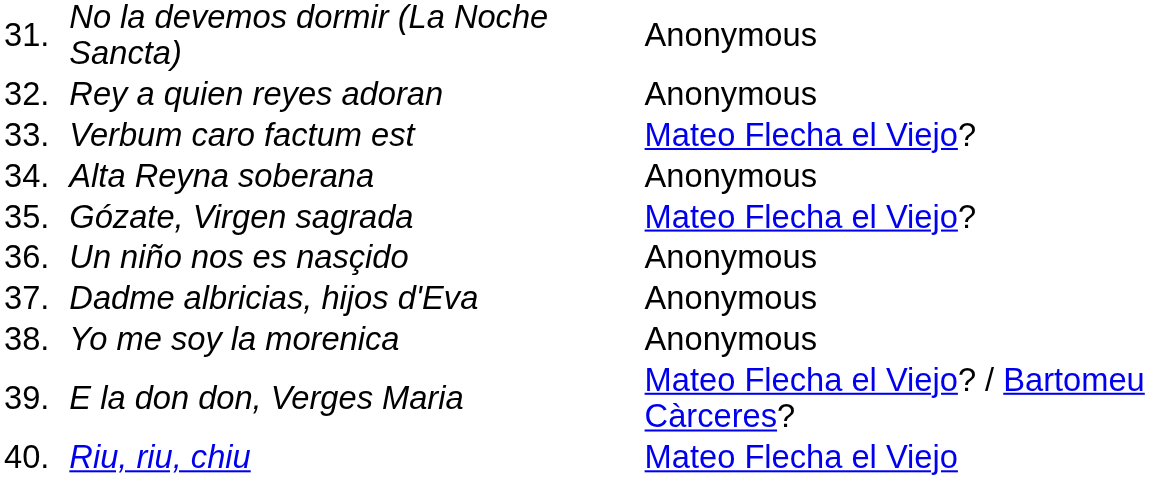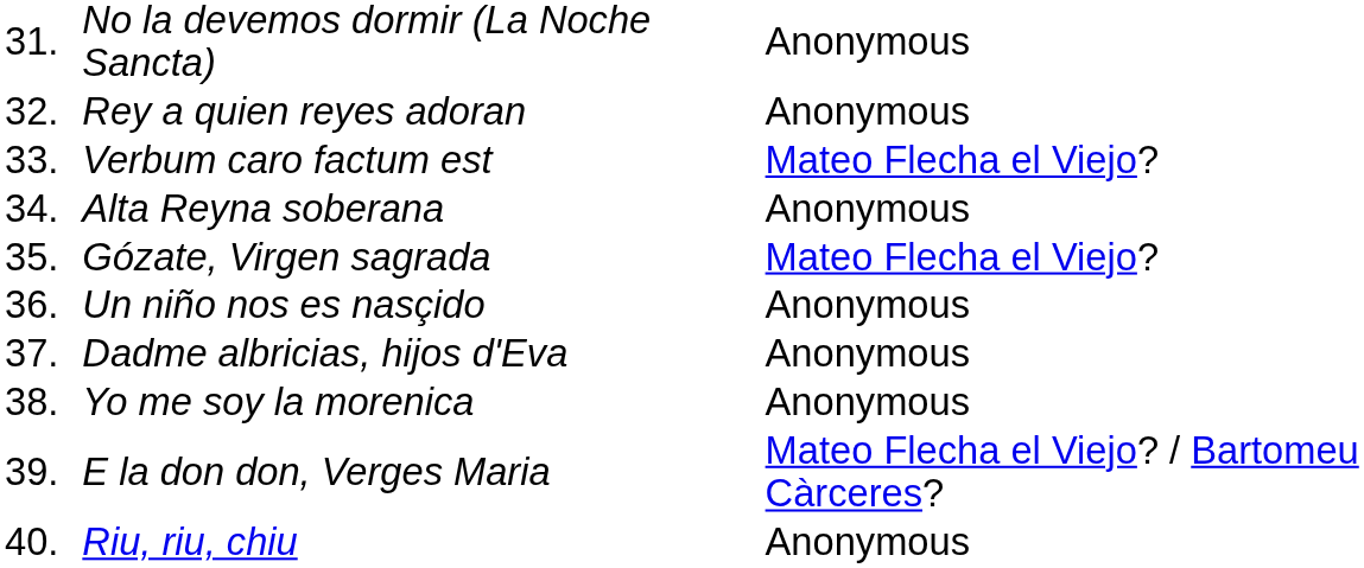 <table cellpadding="1" cellspacing="0">
 <tr>
 <td width=30 align=left>31.</td>
 <td width=280 align=left><em>No la devemos dormir (La Noche Sancta)</em></td>
 <td width=300 align=left>Anonymous</td>
 </tr>
 <tr>
 <td>32.</td>
 <td><em>Rey a quien reyes adoran</em></td>
 <td>Anonymous</td>
 </tr>
 <tr>
 <td>33.</td>
 <td><em>Verbum caro factum est</em></td>
 <td><a href='#'>Mateo Flecha el Viejo</a>?</td>
 </tr>
 <tr>
 <td>34.</td>
 <td><em>Alta Reyna soberana</em></td>
 <td>Anonymous</td>
 </tr>
 <tr>
 <td>35.</td>
 <td><em>Gózate, Virgen sagrada</em></td>
 <td><a href='#'>Mateo Flecha el Viejo</a>?</td>
 </tr>
 <tr>
 <td>36.</td>
 <td><em>Un niño nos es nasçido</em></td>
 <td>Anonymous</td>
 </tr>
 <tr>
 <td>37.</td>
 <td><em>Dadme albricias, hijos d'Eva</em></td>
 <td>Anonymous</td>
 </tr>
 <tr>
 <td>38.</td>
 <td><em>Yo me soy la morenica</em></td>
 <td>Anonymous</td>
 </tr>
 <tr>
 <td>39.</td>
 <td><em>E la don don, Verges Maria</em></td>
 <td><a href='#'>Mateo Flecha el Viejo</a>? / <a href='#'>Bartomeu Càrceres</a>?</td>
 </tr>
 <tr>
 <td>40.</td>
 <td><em><a href='#'>Riu, riu, chiu</a></em></td>
-<td><a href='#'>Mateo Flecha el Viejo</a></td>
+<td>Anonymous</td>
 </tr>
 </table>
